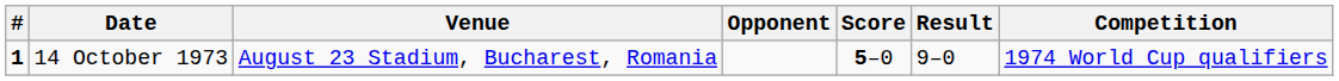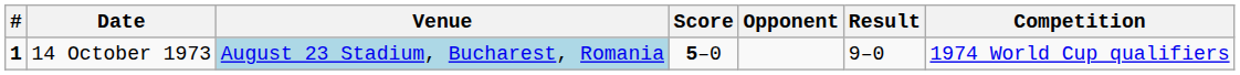 <table class="wikitable">
 <tr>
 <th>#</th>
 <th>Date</th>
 <th>Venue</th>
+<th>Score</th>
 <th>Opponent</th>
-<th>Score</th>
 <th>Result</th>
 <th>Competition</th>
 </tr>
 <tr>
 <td><strong>1</strong></td>
 <td>14 October 1973</td>
-<td><a href='#'>August 23 Stadium</a>, <a href='#'>Bucharest</a>, <a href='#'>Romania</a></td>
+<td style="background: lightblue;"><a href='#'>August 23 Stadium</a>, <a href='#'>Bucharest</a>, <a href='#'>Romania</a></td>
+<td align="center"><strong>5</strong>–0</td>
 <td></td>
-<td align="center"><strong>5</strong>–0</td>
 <td>9–0</td>
 <td><a href='#'>1974 World Cup qualifiers</a></td>
 </tr>
 </table>
